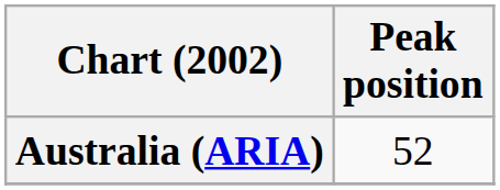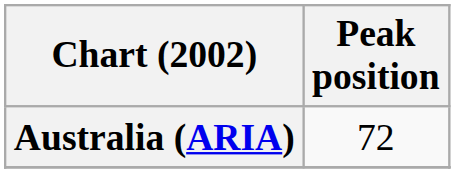 <table class="wikitable sortable plainrowheaders" style="text-align:center">
 <tr>
 <th scope="col">Chart (2002)</th>
 <th scope="col">Peak<br>position</th>
 </tr>
 <tr>
 <th scope="row">Australia (<a href='#'>ARIA</a>)</th>
-<td>52</td>
+<td>72</td>
 </tr>
 <tr>
 </tr>
 <tr>
 </tr>
 <tr>
 </tr>
 <tr>
 </tr>
 <tr>
 </tr>
 <tr>
 </tr>
 <tr>
 </tr>
 <tr>
 </tr>
 </table>
